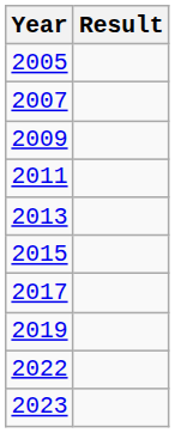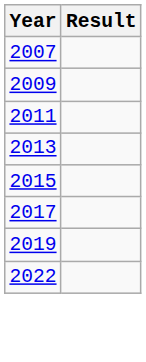 <table class="wikitable" style="text-align:center">
 <tr>
 <th>Year</th>
 <th>Result</th>
-</tr>
-<tr>
-<td><a href='#'>2005</a></td>
-<td></td>
 </tr>
 <tr>
 <td><a href='#'>2007</a></td>
 <td></td>
 </tr>
 <tr>
 <td><a href='#'>2009</a></td>
 <td></td>
 </tr>
 <tr>
 <td><a href='#'>2011</a></td>
 <td></td>
 </tr>
 <tr>
 <td><a href='#'>2013</a></td>
 <td></td>
 </tr>
 <tr>
 <td><a href='#'>2015</a></td>
 <td></td>
 </tr>
 <tr>
 <td><a href='#'>2017</a></td>
 <td></td>
 </tr>
 <tr>
 <td><a href='#'>2019</a></td>
 <td></td>
 </tr>
 <tr>
 <td><a href='#'>2022</a></td>
 <td></td>
 </tr>
-<tr>
-<td><a href='#'>2023</a></td>
-<td></td>
-</tr>
 </table>
